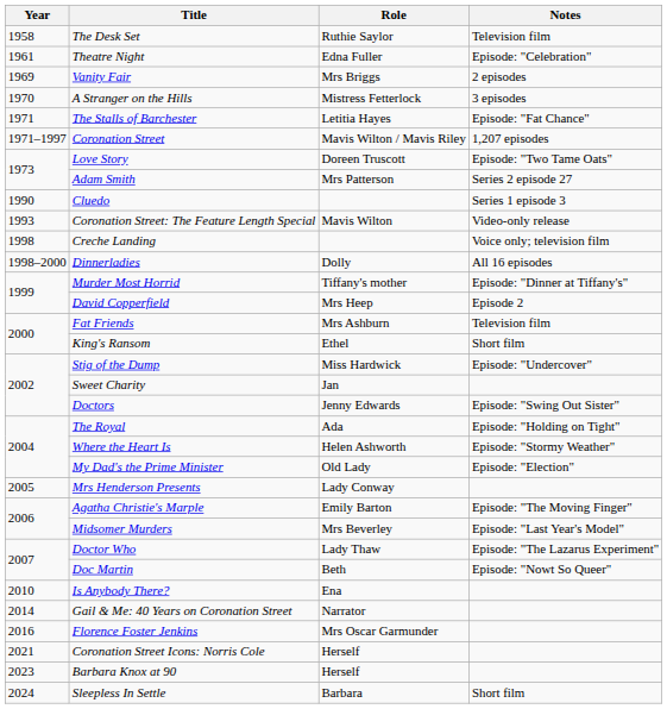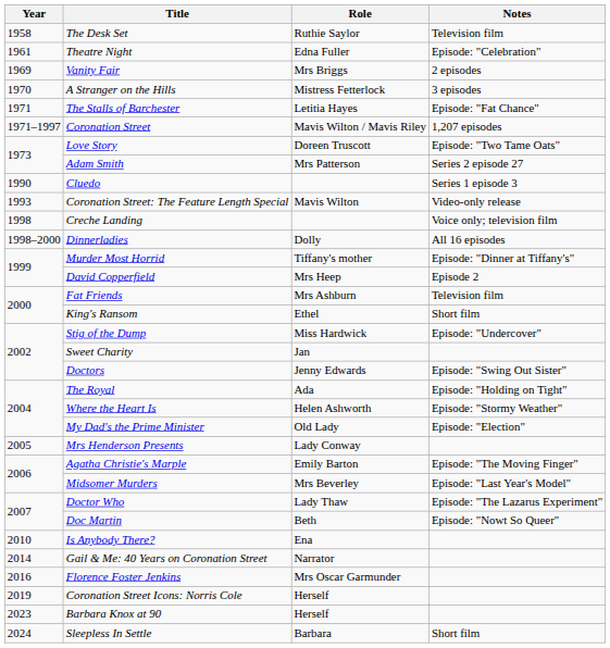 <table class="wikitable">
 <tr>
 <th>Year</th>
 <th>Title</th>
 <th>Role</th>
 <th>Notes</th>
 </tr>
 <tr>
 <td>1958</td>
 <td><em>The Desk Set</em></td>
 <td>Ruthie Saylor</td>
 <td>Television film</td>
 </tr>
 <tr>
 <td>1961</td>
 <td><em>Theatre Night</em></td>
 <td>Edna Fuller</td>
 <td>Episode: "Celebration"</td>
 </tr>
 <tr>
 <td>1969</td>
 <td><em><a href='#'>Vanity Fair</a></em></td>
 <td>Mrs Briggs</td>
 <td>2 episodes</td>
 </tr>
 <tr>
 <td>1970</td>
 <td><em>A Stranger on the Hills</em></td>
 <td>Mistress Fetterlock</td>
 <td>3 episodes</td>
 </tr>
 <tr>
 <td>1971</td>
 <td><em><a href='#'>The Stalls of Barchester</a></em></td>
 <td>Letitia Hayes</td>
 <td>Episode: "Fat Chance"</td>
 </tr>
 <tr>
 <td>1971–1997</td>
 <td><em><a href='#'>Coronation Street</a></em></td>
 <td>Mavis Wilton / Mavis Riley</td>
 <td>1,207 episodes</td>
 </tr>
 <tr>
 <td rowspan="2">1973</td>
 <td><em><a href='#'>Love Story</a></em></td>
 <td>Doreen Truscott</td>
 <td>Episode: "Two Tame Oats"</td>
 </tr>
 <tr>
 <td><em><a href='#'>Adam Smith</a></em></td>
 <td>Mrs Patterson</td>
 <td>Series 2 episode 27</td>
 </tr>
 <tr>
 <td>1990</td>
 <td><em><a href='#'>Cluedo</a></em></td>
 <td></td>
 <td>Series 1 episode 3</td>
 </tr>
 <tr>
 <td>1993</td>
 <td><em>Coronation Street: The Feature Length Special</em></td>
 <td>Mavis Wilton</td>
 <td>Video-only release</td>
 </tr>
 <tr>
 <td>1998</td>
 <td><em>Creche Landing</em></td>
 <td></td>
 <td>Voice only; television film</td>
 </tr>
 <tr>
 <td>1998–2000</td>
 <td><em><a href='#'>Dinnerladies</a></em></td>
 <td>Dolly</td>
 <td>All 16 episodes</td>
 </tr>
 <tr>
 <td rowspan="2">1999</td>
 <td><em><a href='#'>Murder Most Horrid</a></em></td>
 <td>Tiffany's mother</td>
 <td>Episode: "Dinner at Tiffany's"</td>
 </tr>
 <tr>
 <td><em><a href='#'>David Copperfield</a></em></td>
 <td>Mrs Heep</td>
 <td>Episode 2</td>
 </tr>
 <tr>
 <td rowspan="2">2000</td>
 <td><em><a href='#'>Fat Friends</a></em></td>
 <td>Mrs Ashburn</td>
 <td>Television film</td>
 </tr>
 <tr>
 <td><em>King's Ransom</em></td>
 <td>Ethel</td>
 <td>Short film</td>
 </tr>
 <tr>
 <td rowspan="3">2002</td>
 <td><em><a href='#'>Stig of the Dump</a></em></td>
 <td>Miss Hardwick</td>
 <td>Episode: "Undercover"</td>
 </tr>
 <tr>
 <td><em>Sweet Charity</em></td>
 <td>Jan</td>
 <td></td>
 </tr>
 <tr>
 <td><em><a href='#'>Doctors</a></em></td>
 <td>Jenny Edwards</td>
 <td>Episode: "Swing Out Sister"</td>
 </tr>
 <tr>
 <td rowspan="3">2004</td>
 <td><em><a href='#'>The Royal</a></em></td>
 <td>Ada</td>
 <td>Episode: "Holding on Tight"</td>
 </tr>
 <tr>
 <td><em><a href='#'>Where the Heart Is</a></em></td>
 <td>Helen Ashworth</td>
 <td>Episode: "Stormy Weather"</td>
 </tr>
 <tr>
 <td><em><a href='#'>My Dad's the Prime Minister</a></em></td>
 <td>Old Lady</td>
 <td>Episode: "Election"</td>
 </tr>
 <tr>
 <td>2005</td>
 <td><em><a href='#'>Mrs Henderson Presents</a></em></td>
 <td>Lady Conway</td>
 <td></td>
 </tr>
 <tr>
 <td rowspan="2">2006</td>
 <td><em><a href='#'>Agatha Christie's Marple</a></em></td>
 <td>Emily Barton</td>
 <td>Episode: "The Moving Finger"</td>
 </tr>
 <tr>
 <td><em><a href='#'>Midsomer Murders</a></em></td>
 <td>Mrs Beverley</td>
 <td>Episode: "Last Year's Model"</td>
 </tr>
 <tr>
 <td rowspan="2">2007</td>
 <td><em><a href='#'>Doctor Who</a></em></td>
 <td>Lady Thaw</td>
 <td>Episode: "The Lazarus Experiment"</td>
 </tr>
 <tr>
 <td><em><a href='#'>Doc Martin</a></em></td>
 <td>Beth</td>
 <td>Episode: "Nowt So Queer"</td>
 </tr>
 <tr>
 <td>2010</td>
 <td><em><a href='#'>Is Anybody There?</a></em></td>
 <td>Ena</td>
 <td></td>
 </tr>
 <tr>
 <td>2014</td>
 <td><em>Gail & Me: 40 Years on Coronation Street</em></td>
 <td>Narrator</td>
 <td></td>
 </tr>
 <tr>
 <td>2016</td>
 <td><em><a href='#'>Florence Foster Jenkins</a></em></td>
 <td>Mrs Oscar Garmunder</td>
 <td></td>
 </tr>
 <tr>
-<td>2021</td>
+<td>2019</td>
 <td><em>Coronation Street Icons: Norris Cole</em></td>
 <td>Herself</td>
 <td></td>
 </tr>
 <tr>
 <td>2023</td>
 <td><em>Barbara Knox at 90</em></td>
 <td>Herself</td>
 <td></td>
 </tr>
 <tr>
 <td>2024</td>
 <td><em>Sleepless In Settle</em></td>
 <td>Barbara</td>
 <td>Short film</td>
 </tr>
 </table>
